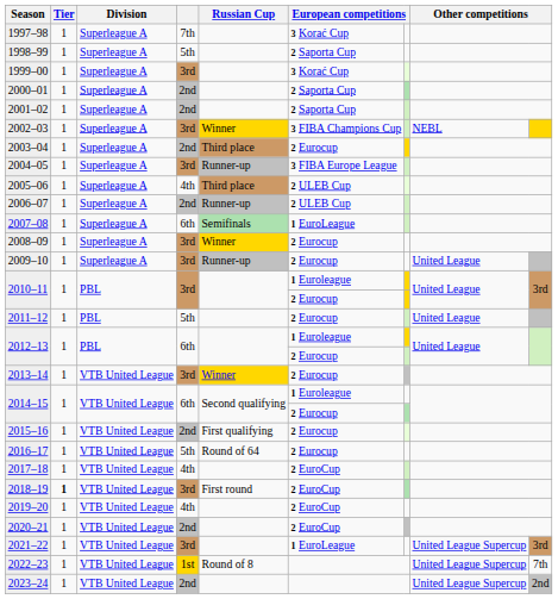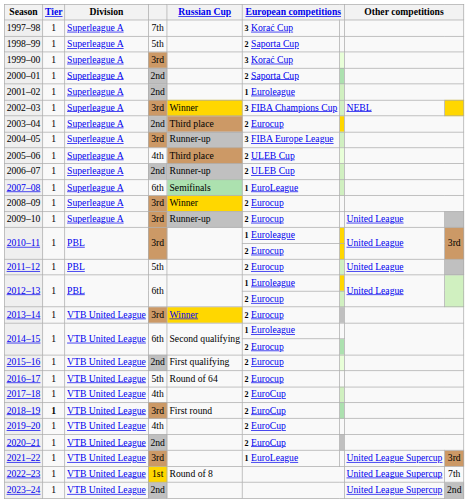 <table class="wikitable" style="font-size:85%">
 <tr>
 <th>Season</th>
 <th><a href='#'>Tier</a></th>
 <th>Division</th>
 <th></th>
 <th><a href='#'>Russian Cup</a></th>
 <th colspan=2><a href='#'>European competitions</a></th>
 <th colspan=2>Other competitions</th>
 </tr>
 <tr>
 <td style="background:#efefef;">1997–98</td>
 <td align="center">1</td>
 <td><a href='#'>Superleague A</a></td>
 <td align="center">7th</td>
 <td></td>
 <td><small><strong>3</strong></small> <a href='#'>Korać Cup</a></td>
 <td align=center></td>
 <td colspan=2></td>
 </tr>
 <tr>
 <td style="background:#efefef;">1998–99</td>
 <td align="center">1</td>
 <td><a href='#'>Superleague A</a></td>
 <td align="center">5th</td>
 <td></td>
 <td><small><strong>2</strong></small> <a href='#'>Saporta Cup</a></td>
 <td align=center></td>
 <td colspan=2></td>
 </tr>
 <tr>
 <td style="background:#efefef;">1999–00</td>
 <td align="center">1</td>
 <td><a href='#'>Superleague A</a></td>
 <td align="center" style="background:#CC9966">3rd</td>
 <td></td>
 <td><small><strong>3</strong></small> <a href='#'>Korać Cup</a></td>
 <td align=center  style="background:#E8FFD8"></td>
 <td colspan=2></td>
 </tr>
 <tr>
 <td style="background:#efefef;">2000–01</td>
 <td align="center">1</td>
 <td><a href='#'>Superleague A</a></td>
 <td align="center" style="background:silver">2nd</td>
 <td></td>
 <td><small><strong>2</strong></small> <a href='#'>Saporta Cup</a></td>
 <td align=center style="background:#ACE1AF"></td>
 <td colspan=2></td>
 </tr>
 <tr>
 <td style="background:#efefef;">2001–02</td>
 <td align="center">1</td>
 <td><a href='#'>Superleague A</a></td>
 <td align="center" style="background:silver">2nd</td>
 <td></td>
-<td><small><strong>2</strong></small> <a href='#'>Saporta Cup</a></td>
+<td><small><strong>1</strong></small> <a href='#'>Euroleague</a></td>
 <td align=center style="background:#D0F0C0"></td>
 <td colspan=2></td>
 </tr>
 <tr>
 <td style="background:#efefef;">2002–03</td>
 <td align="center">1</td>
 <td><a href='#'>Superleague A</a></td>
 <td align="center" style="background:#CC9966">3rd</td>
 <td style="background:gold">Winner</td>
 <td><small><strong>3</strong></small> <a href='#'>FIBA Champions Cup</a></td>
 <td align=center style="background:#D0F0C0"></td>
 <td><a href='#'>NEBL</a></td>
 <td bgcolor=gold align=center></td>
 </tr>
 <tr>
 <td style="background:#efefef;">2003–04</td>
 <td align="center">1</td>
 <td><a href='#'>Superleague A</a></td>
 <td align="center" style="background:silver">2nd</td>
 <td style="background:#CC9966">Third place</td>
 <td><small><strong>2</strong></small> <a href='#'>Eurocup</a></td>
 <td bgcolor=gold align=center></td>
 <td colspan=2></td>
 </tr>
 <tr>
 <td style="background:#efefef;">2004–05</td>
 <td align="center">1</td>
 <td><a href='#'>Superleague A</a></td>
 <td align="center" style="background:#CC9966">3rd</td>
 <td style="background:silver">Runner-up</td>
 <td><small><strong>3</strong></small> <a href='#'>FIBA Europe League</a></td>
 <td align=center style="background:#D0F0C0"></td>
 <td colspan=2></td>
 </tr>
 <tr>
 <td style="background:#efefef;">2005–06</td>
 <td align="center">1</td>
 <td><a href='#'>Superleague A</a></td>
 <td align="center">4th</td>
 <td style="background:#CC9966">Third place</td>
 <td><small><strong>2</strong></small> <a href='#'>ULEB Cup</a></td>
 <td align=center style="background:#E8FFD8"></td>
 <td colspan=2></td>
 </tr>
 <tr>
 <td style="background:#efefef;">2006–07</td>
 <td align="center">1</td>
 <td><a href='#'>Superleague A</a></td>
 <td align="center" style="background:silver">2nd</td>
 <td style="background:silver">Runner-up</td>
 <td><small><strong>2</strong></small> <a href='#'>ULEB Cup</a></td>
 <td align=center style="background:#D0F0C0"></td>
 <td colspan=2></td>
 </tr>
 <tr>
 <td style="background:#efefef;"><a href='#'>2007–08</a></td>
 <td align="center">1</td>
 <td><a href='#'>Superleague A</a></td>
 <td align="center">6th</td>
 <td style="background:#ACE1AF">Semifinals</td>
 <td><small><strong>1</strong></small> <a href='#'>EuroLeague</a></td>
 <td align=center style="background:#D0F0C0"></td>
 <td colspan=2></td>
 </tr>
 <tr>
 <td style="background:#efefef;">2008–09</td>
 <td align="center">1</td>
 <td><a href='#'>Superleague A</a></td>
 <td align="center" style="background:#CC9966">3rd</td>
 <td style="background:gold">Winner</td>
 <td><small><strong>2</strong></small> <a href='#'>Eurocup</a></td>
 <td align=center></td>
 <td colspan=2></td>
 </tr>
 <tr>
 <td style="background:#efefef;">2009–10</td>
 <td align="center">1</td>
 <td><a href='#'>Superleague A</a></td>
 <td align="center" style="background:#CC9966">3rd</td>
 <td style="background:silver">Runner-up</td>
 <td><small><strong>2</strong></small> <a href='#'>Eurocup</a></td>
 <td align=center></td>
 <td><a href='#'>United League</a></td>
 <td bgcolor=silver align=center></td>
 </tr>
 <tr>
 <td rowspan=2 style="background:#efefef;"><a href='#'>2010–11</a></td>
 <td rowspan=2 align="center">1</td>
 <td rowspan=2><a href='#'>PBL</a></td>
 <td rowspan=2 align=center style="background:#CC9966">3rd</td>
 <td rowspan=2></td>
 <td><small><strong>1</strong></small> <a href='#'>Euroleague</a></td>
 <td bgcolor=gold align=center></td>
 <td rowspan=2><a href='#'>United League</a></td>
 <td rowspan=2 style="background:#CC9966" align=center>3rd</td>
 </tr>
 <tr>
 <td><small><strong>2</strong></small> <a href='#'>Eurocup</a></td>
 <td bgcolor=gold align=center></td>
 </tr>
 <tr>
 <td style="background:#efefef;"><a href='#'>2011–12</a></td>
 <td align="center">1</td>
 <td><a href='#'>PBL</a></td>
 <td align="center">5th</td>
 <td></td>
 <td><small><strong>2</strong></small> <a href='#'>Eurocup</a></td>
 <td align=center style="background:#D0F0C0"></td>
 <td><a href='#'>United League</a></td>
 <td bgcolor=silver align=center></td>
 </tr>
 <tr>
 <td rowspan=2 style="background:#efefef;"><a href='#'>2012–13</a></td>
 <td rowspan=2 align="center">1</td>
 <td rowspan=2><a href='#'>PBL</a></td>
 <td rowspan=2 align="center">6th</td>
 <td rowspan=2></td>
 <td><small><strong>1</strong></small> <a href='#'>Euroleague</a></td>
 <td bgcolor=gold align=center></td>
 <td rowspan=2><a href='#'>United League</a></td>
 <td rowspan=2 align=center style="background:#D0F0C0"></td>
 </tr>
 <tr>
 <td><small><strong>2</strong></small> <a href='#'>Eurocup</a></td>
 <td align=center style="background:#D0F0C0"></td>
 </tr>
 <tr>
 <td style="background:#efefef;"><a href='#'>2013–14</a></td>
 <td align="center">1</td>
 <td><a href='#'>VTB United League</a></td>
 <td align="center" style="background:#CC9966;">3rd</td>
 <td bgcolor=gold><a href='#'>Winner</a></td>
 <td><small><strong>2</strong></small> <a href='#'>Eurocup</a></td>
 <td bgcolor=silver align=center></td>
 <td colspan=2></td>
 </tr>
 <tr>
 <td rowspan=2 style="background:#efefef;"><a href='#'>2014–15</a></td>
 <td rowspan=2 align="center">1</td>
 <td rowspan=2><a href='#'>VTB United League</a></td>
 <td rowspan=2 align="center">6th</td>
 <td rowspan=2>Second qualifying</td>
 <td><small><strong>1</strong></small> <a href='#'>Euroleague</a></td>
 <td align=center></td>
 <td rowspan=2 colspan=2></td>
 </tr>
 <tr>
 <td><small><strong>2</strong></small> <a href='#'>Eurocup</a></td>
 <td align=center style="background:#ACE1AF"></td>
 </tr>
 <tr>
 <td style="background:#efefef;"><a href='#'>2015–16</a></td>
 <td align="center">1</td>
 <td><a href='#'>VTB United League</a></td>
 <td align="center" style="background:silver;">2nd</td>
 <td>First qualifying</td>
 <td><small><strong>2</strong></small> <a href='#'>Eurocup</a></td>
 <td align=center style="background:#E8FFD8"></td>
 <td colspan=2></td>
 </tr>
 <tr>
 <td style="background:#efefef;"><a href='#'>2016–17</a></td>
 <td align="center">1</td>
 <td><a href='#'>VTB United League</a></td>
 <td align="center">5th</td>
 <td>Round of 64</td>
 <td><small><strong>2</strong></small> <a href='#'>Eurocup</a></td>
 <td align=center></td>
 <td colspan=2></td>
 </tr>
 <tr>
 <td style="background:#efefef;"><a href='#'>2017–18</a></td>
 <td align="center">1</td>
 <td><a href='#'>VTB United League</a></td>
 <td align="center">4th</td>
 <td></td>
 <td><small><strong>2</strong></small> <a href='#'>EuroCup</a></td>
 <td align=center style="background:#D0F0C0"></td>
 <td colspan=2></td>
 </tr>
 <tr>
 <td style="background:#efefef;"><a href='#'>2018–19</a></td>
 <td align="center"><strong>1</strong></td>
 <td><a href='#'>VTB United League</a></td>
 <td align="center" style="background:#CC9966">3rd</td>
 <td>First round</td>
 <td><small><strong>2</strong></small> <a href='#'>EuroCup</a></td>
 <td align=center style="background:#ACE1AF"></td>
 <td colspan=2></td>
 </tr>
 <tr>
 <td style="background:#efefef;"><a href='#'>2019–20</a></td>
 <td align="center">1</td>
 <td><a href='#'>VTB United League</a></td>
 <td align="center">4th</td>
 <td></td>
 <td><small><strong>2</strong></small> <a href='#'>EuroCup</a></td>
 <td align=center></td>
 <td colspan=2></td>
 </tr>
 <tr>
 <td style="background:#efefef;"><a href='#'>2020–21</a></td>
 <td align="center">1</td>
 <td><a href='#'>VTB United League</a></td>
 <td align="center" style="background:silver;">2nd</td>
 <td></td>
 <td><small><strong>2</strong></small> <a href='#'>EuroCup</a></td>
 <td bgcolor=silver align=center></td>
 <td colspan=2></td>
 </tr>
 <tr>
 <td style="background:#efefef;"><a href='#'>2021–22</a></td>
 <td align="center">1</td>
 <td><a href='#'>VTB United League</a></td>
 <td align="center" style="background:#CC9966">3rd</td>
 <td></td>
 <td><small><strong>1</strong></small> <a href='#'>EuroLeague</a></td>
 <td align=center></td>
 <td><a href='#'>United League Supercup</a></td>
 <td align="center" style="background:#CC9966">3rd</td>
 </tr>
 <tr>
 <td style="background:#efefef;"><a href='#'>2022–23</a></td>
 <td align="center">1</td>
 <td><a href='#'>VTB United League</a></td>
 <td align="center" bgcolor=gold>1st</td>
 <td>Round of 8</td>
 <td colspan="2"></td>
 <td><a href='#'>United League Supercup</a></td>
 <td align=center>7th</td>
 </tr>
 <tr>
 <td style="background:#efefef;"><a href='#'>2023–24</a></td>
 <td align="center">1</td>
 <td><a href='#'>VTB United League</a></td>
 <td align="center" style="background:silver;">2nd</td>
 <td></td>
 <td colspan="2"></td>
 <td><a href='#'>United League Supercup</a></td>
 <td align="center" style="background:silver;">2nd</td>
 </tr>
 </table>
